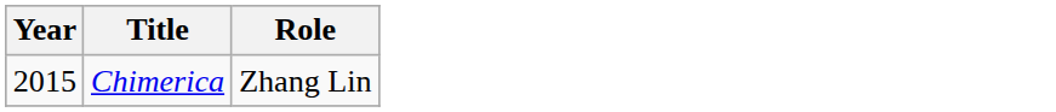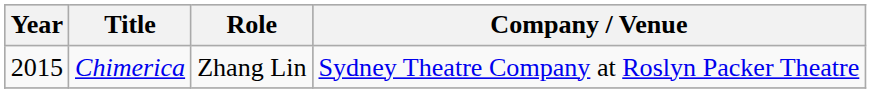 <table class="wikitable">
 <tr>
 <th>Year</th>
 <th>Title</th>
 <th>Role</th>
+<th>Company / Venue</th>
 </tr>
 <tr>
 <td>2015</td>
 <td><em><a href='#'>Chimerica</a></em></td>
 <td>Zhang Lin</td>
+<td><a href='#'>Sydney Theatre Company</a> at  <a href='#'>Roslyn Packer Theatre</a></td>
 </tr>
 </table>
